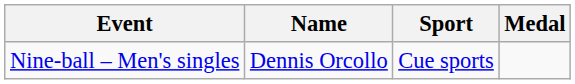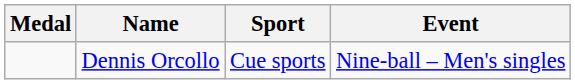 <table class="wikitable sortable" style="font-size: 95%;">
 <tr>
-<th>Event</th>
+<th>Medal</th>
 <th>Name</th>
 <th>Sport</th>
-<th>Medal</th>
+<th>Event</th>
 </tr>
 <tr>
-<td><a href='#'>Nine-ball – Men's singles</a></td>
+<td></td>
 <td><a href='#'>Dennis Orcollo</a></td>
 <td><a href='#'>Cue sports</a></td>
-<td></td>
+<td><a href='#'>Nine-ball – Men's singles</a></td>
 </tr>
 </table>
